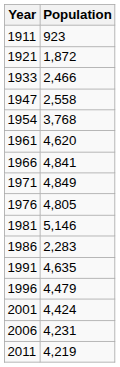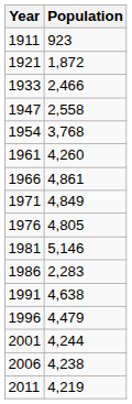 <table class="wikitable">
 <tr>
 <th>Year</th>
 <th>Population</th>
 </tr>
 <tr>
 <td>1911</td>
 <td>923</td>
 </tr>
 <tr>
 <td>1921</td>
 <td>1,872</td>
 </tr>
 <tr>
 <td>1933</td>
 <td>2,466</td>
 </tr>
 <tr>
 <td>1947</td>
 <td>2,558</td>
 </tr>
 <tr>
 <td>1954</td>
 <td>3,768</td>
 </tr>
 <tr>
 <td>1961</td>
-<td>4,620</td>
+<td>4,260</td>
 </tr>
 <tr>
 <td>1966</td>
-<td>4,841</td>
+<td>4,861</td>
 </tr>
 <tr>
 <td>1971</td>
 <td>4,849</td>
 </tr>
 <tr>
 <td>1976</td>
 <td>4,805</td>
 </tr>
 <tr>
 <td>1981</td>
 <td>5,146</td>
 </tr>
 <tr>
 <td>1986</td>
 <td>2,283</td>
 </tr>
 <tr>
 <td>1991</td>
-<td>4,635</td>
+<td>4,638</td>
 </tr>
 <tr>
 <td>1996</td>
 <td>4,479</td>
 </tr>
 <tr>
 <td>2001</td>
-<td>4,424</td>
+<td>4,244</td>
 </tr>
 <tr>
 <td>2006</td>
-<td>4,231</td>
+<td>4,238</td>
 </tr>
 <tr>
 <td>2011</td>
 <td>4,219</td>
 </tr>
 </table>
